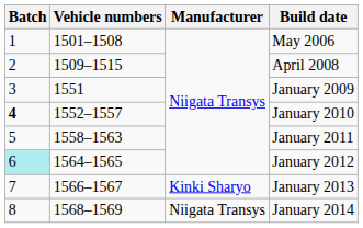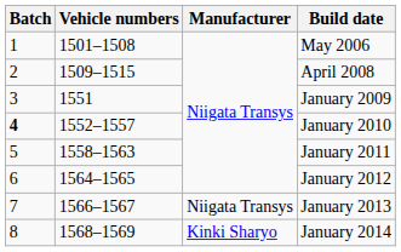 <table class="wikitable">
 <tr>
 <th>Batch</th>
 <th>Vehicle numbers</th>
 <th>Manufacturer</th>
 <th>Build date</th>
 </tr>
 <tr>
 <td>1</td>
 <td>1501–1508</td>
 <td rowspan="6"><a href='#'>Niigata Transys</a></td>
 <td>May 2006</td>
 </tr>
 <tr>
 <td>2</td>
 <td>1509–1515</td>
 <td>April 2008</td>
 </tr>
 <tr>
 <td>3</td>
 <td>1551</td>
 <td>January 2009</td>
 </tr>
 <tr>
 <td><strong>4</strong></td>
 <td>1552–1557</td>
 <td>January 2010</td>
 </tr>
 <tr>
 <td>5</td>
 <td>1558–1563</td>
 <td>January 2011</td>
 </tr>
 <tr>
-<td style="background: paleturquoise;">6</td>
+<td>6</td>
 <td>1564–1565</td>
 <td>January 2012</td>
 </tr>
 <tr>
 <td>7</td>
 <td>1566–1567</td>
-<td><a href='#'>Kinki Sharyo</a></td>
+<td>Niigata Transys</td>
 <td>January 2013</td>
 </tr>
 <tr>
 <td>8</td>
 <td>1568–1569</td>
-<td>Niigata Transys</td>
+<td><a href='#'>Kinki Sharyo</a></td>
 <td>January 2014</td>
 </tr>
 </table>
